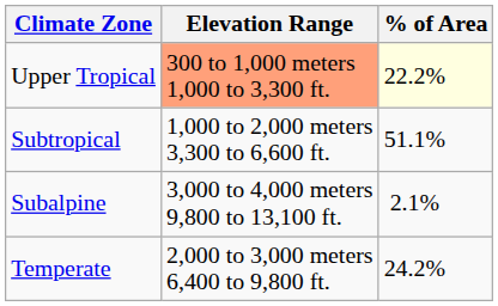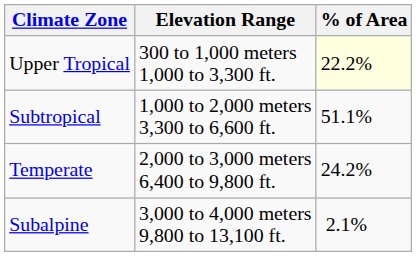 <table class="wikitable">
 <tr>
 <th><a href='#'>Climate Zone</a></th>
 <th>Elevation Range</th>
 <th>% of Area</th>
 </tr>
 <tr>
 <td>Upper <a href='#'>Tropical</a></td>
-<td style="background: lightsalmon;">300 to 1,000 meters<br>1,000 to 3,300 ft.</td>
+<td>300 to 1,000 meters<br>1,000 to 3,300 ft.</td>
 <td style="background: lightyellow;">22.2%</td>
 </tr>
 <tr>
 <td><a href='#'>Subtropical</a></td>
 <td>1,000 to 2,000 meters<br>3,300 to 6,600 ft.</td>
 <td>51.1%</td>
 </tr>
 <tr>
+<td><a href='#'>Temperate</a></td>
+<td>2,000 to 3,000 meters<br>6,400 to 9,800 ft.</td>
+<td>24.2%</td>
+</tr>
+<tr>
 <td><a href='#'>Subalpine</a></td>
 <td>3,000 to 4,000 meters<br>9,800 to 13,100 ft.</td>
 <td> 2.1%</td>
 </tr>
-<tr>
-<td><a href='#'>Temperate</a></td>
-<td>2,000 to 3,000 meters<br>6,400 to 9,800 ft.</td>
-<td>24.2%</td>
-</tr>
 </table>
